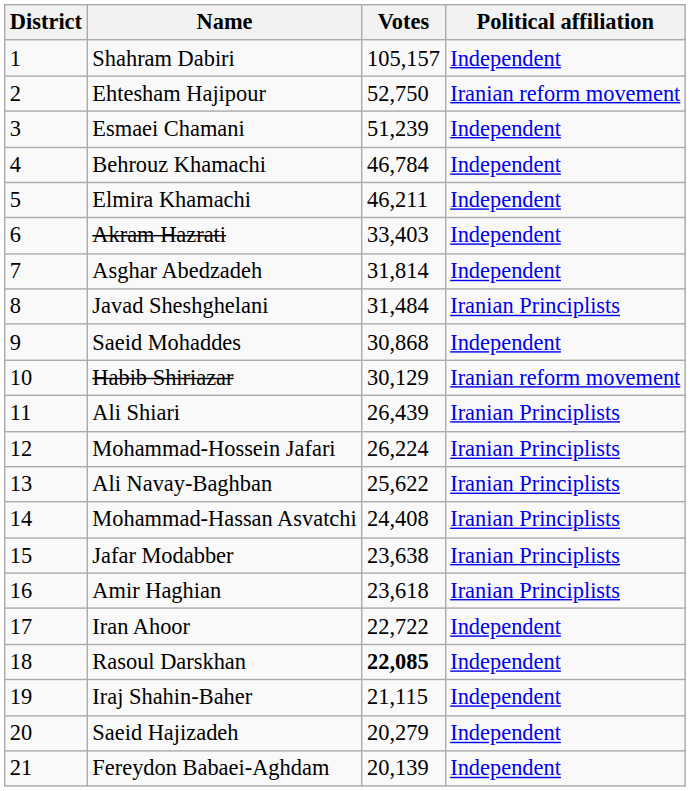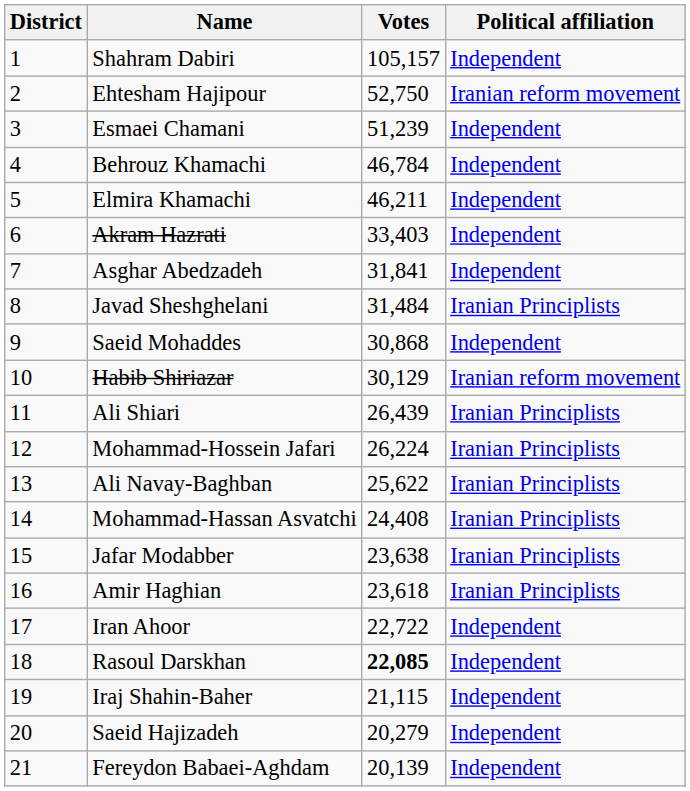 <table class="wikitable">
 <tr>
 <th>District</th>
 <th>Name</th>
 <th>Votes</th>
 <th>Political affiliation</th>
 </tr>
 <tr>
 <td>1</td>
 <td>Shahram Dabiri</td>
 <td>105,157</td>
 <td><a href='#'>Independent</a></td>
 </tr>
 <tr>
 <td>2</td>
 <td>Ehtesham Hajipour</td>
 <td>52,750</td>
 <td><a href='#'>Iranian reform movement</a></td>
 </tr>
 <tr>
 <td>3</td>
 <td>Esmaei Chamani</td>
 <td>51,239</td>
 <td><a href='#'>Independent</a></td>
 </tr>
 <tr>
 <td>4</td>
 <td>Behrouz Khamachi</td>
 <td>46,784</td>
 <td><a href='#'>Independent</a></td>
 </tr>
 <tr>
 <td>5</td>
 <td>Elmira Khamachi</td>
 <td>46,211</td>
 <td><a href='#'>Independent</a></td>
 </tr>
 <tr>
 <td>6</td>
 <td><s>Akram Hazrati</s></td>
 <td>33,403</td>
 <td><a href='#'>Independent</a></td>
 </tr>
 <tr>
 <td>7</td>
 <td>Asghar Abedzadeh</td>
-<td>31,814</td>
+<td>31,841</td>
 <td><a href='#'>Independent</a></td>
 </tr>
 <tr>
 <td>8</td>
 <td>Javad Sheshghelani</td>
 <td>31,484</td>
 <td><a href='#'>Iranian Principlists</a></td>
 </tr>
 <tr>
 <td>9</td>
 <td>Saeid Mohaddes</td>
 <td>30,868</td>
 <td><a href='#'>Independent</a></td>
 </tr>
 <tr>
 <td>10</td>
 <td><s>Habib Shiriazar</s></td>
 <td>30,129</td>
 <td><a href='#'>Iranian reform movement</a></td>
 </tr>
 <tr>
 <td>11</td>
 <td>Ali Shiari</td>
 <td>26,439</td>
 <td><a href='#'>Iranian Principlists</a></td>
 </tr>
 <tr>
 <td>12</td>
 <td>Mohammad-Hossein Jafari</td>
 <td>26,224</td>
 <td><a href='#'>Iranian Principlists</a></td>
 </tr>
 <tr>
 <td>13</td>
 <td>Ali Navay-Baghban</td>
 <td>25,622</td>
 <td><a href='#'>Iranian Principlists</a></td>
 </tr>
 <tr>
 <td>14</td>
 <td>Mohammad-Hassan Asvatchi</td>
 <td>24,408</td>
 <td><a href='#'>Iranian Principlists</a></td>
 </tr>
 <tr>
 <td>15</td>
 <td>Jafar Modabber</td>
 <td>23,638</td>
 <td><a href='#'>Iranian Principlists</a></td>
 </tr>
 <tr>
 <td>16</td>
 <td>Amir Haghian</td>
 <td>23,618</td>
 <td><a href='#'>Iranian Principlists</a></td>
 </tr>
 <tr>
 <td>17</td>
 <td>Iran Ahoor</td>
 <td>22,722</td>
 <td><a href='#'>Independent</a></td>
 </tr>
 <tr>
 <td>18</td>
 <td>Rasoul Darskhan</td>
 <td><strong>22,085</strong></td>
 <td><a href='#'>Independent</a></td>
 </tr>
 <tr>
 <td>19</td>
 <td>Iraj Shahin-Baher</td>
 <td>21,115</td>
 <td><a href='#'>Independent</a></td>
 </tr>
 <tr>
 <td>20</td>
 <td>Saeid Hajizadeh</td>
 <td>20,279</td>
 <td><a href='#'>Independent</a></td>
 </tr>
 <tr>
 <td>21</td>
 <td>Fereydon Babaei-Aghdam</td>
 <td>20,139</td>
 <td><a href='#'>Independent</a></td>
 </tr>
 </table>
